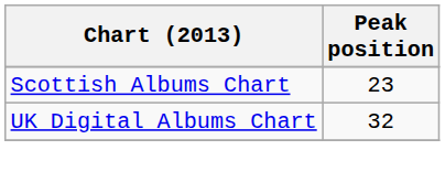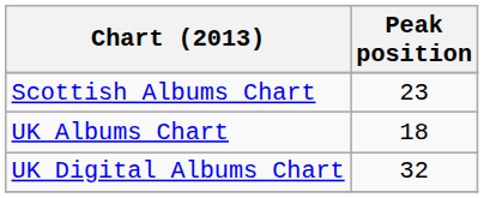 <table class="wikitable sortable">
 <tr>
 <th>Chart (2013)</th>
 <th>Peak<br>position</th>
 </tr>
 <tr>
 </tr>
 <tr>
 <td><a href='#'>Scottish Albums Chart</a></td>
 <td style="text-align:center;">23</td>
 </tr>
 <tr>
+<td><a href='#'>UK Albums Chart</a></td>
+<td style="text-align:center;">18</td>
+</tr>
+<tr>
 <td><a href='#'>UK Digital Albums Chart</a></td>
 <td style="text-align:center;">32</td>
 </tr>
 <tr>
 </tr>
 </table>
